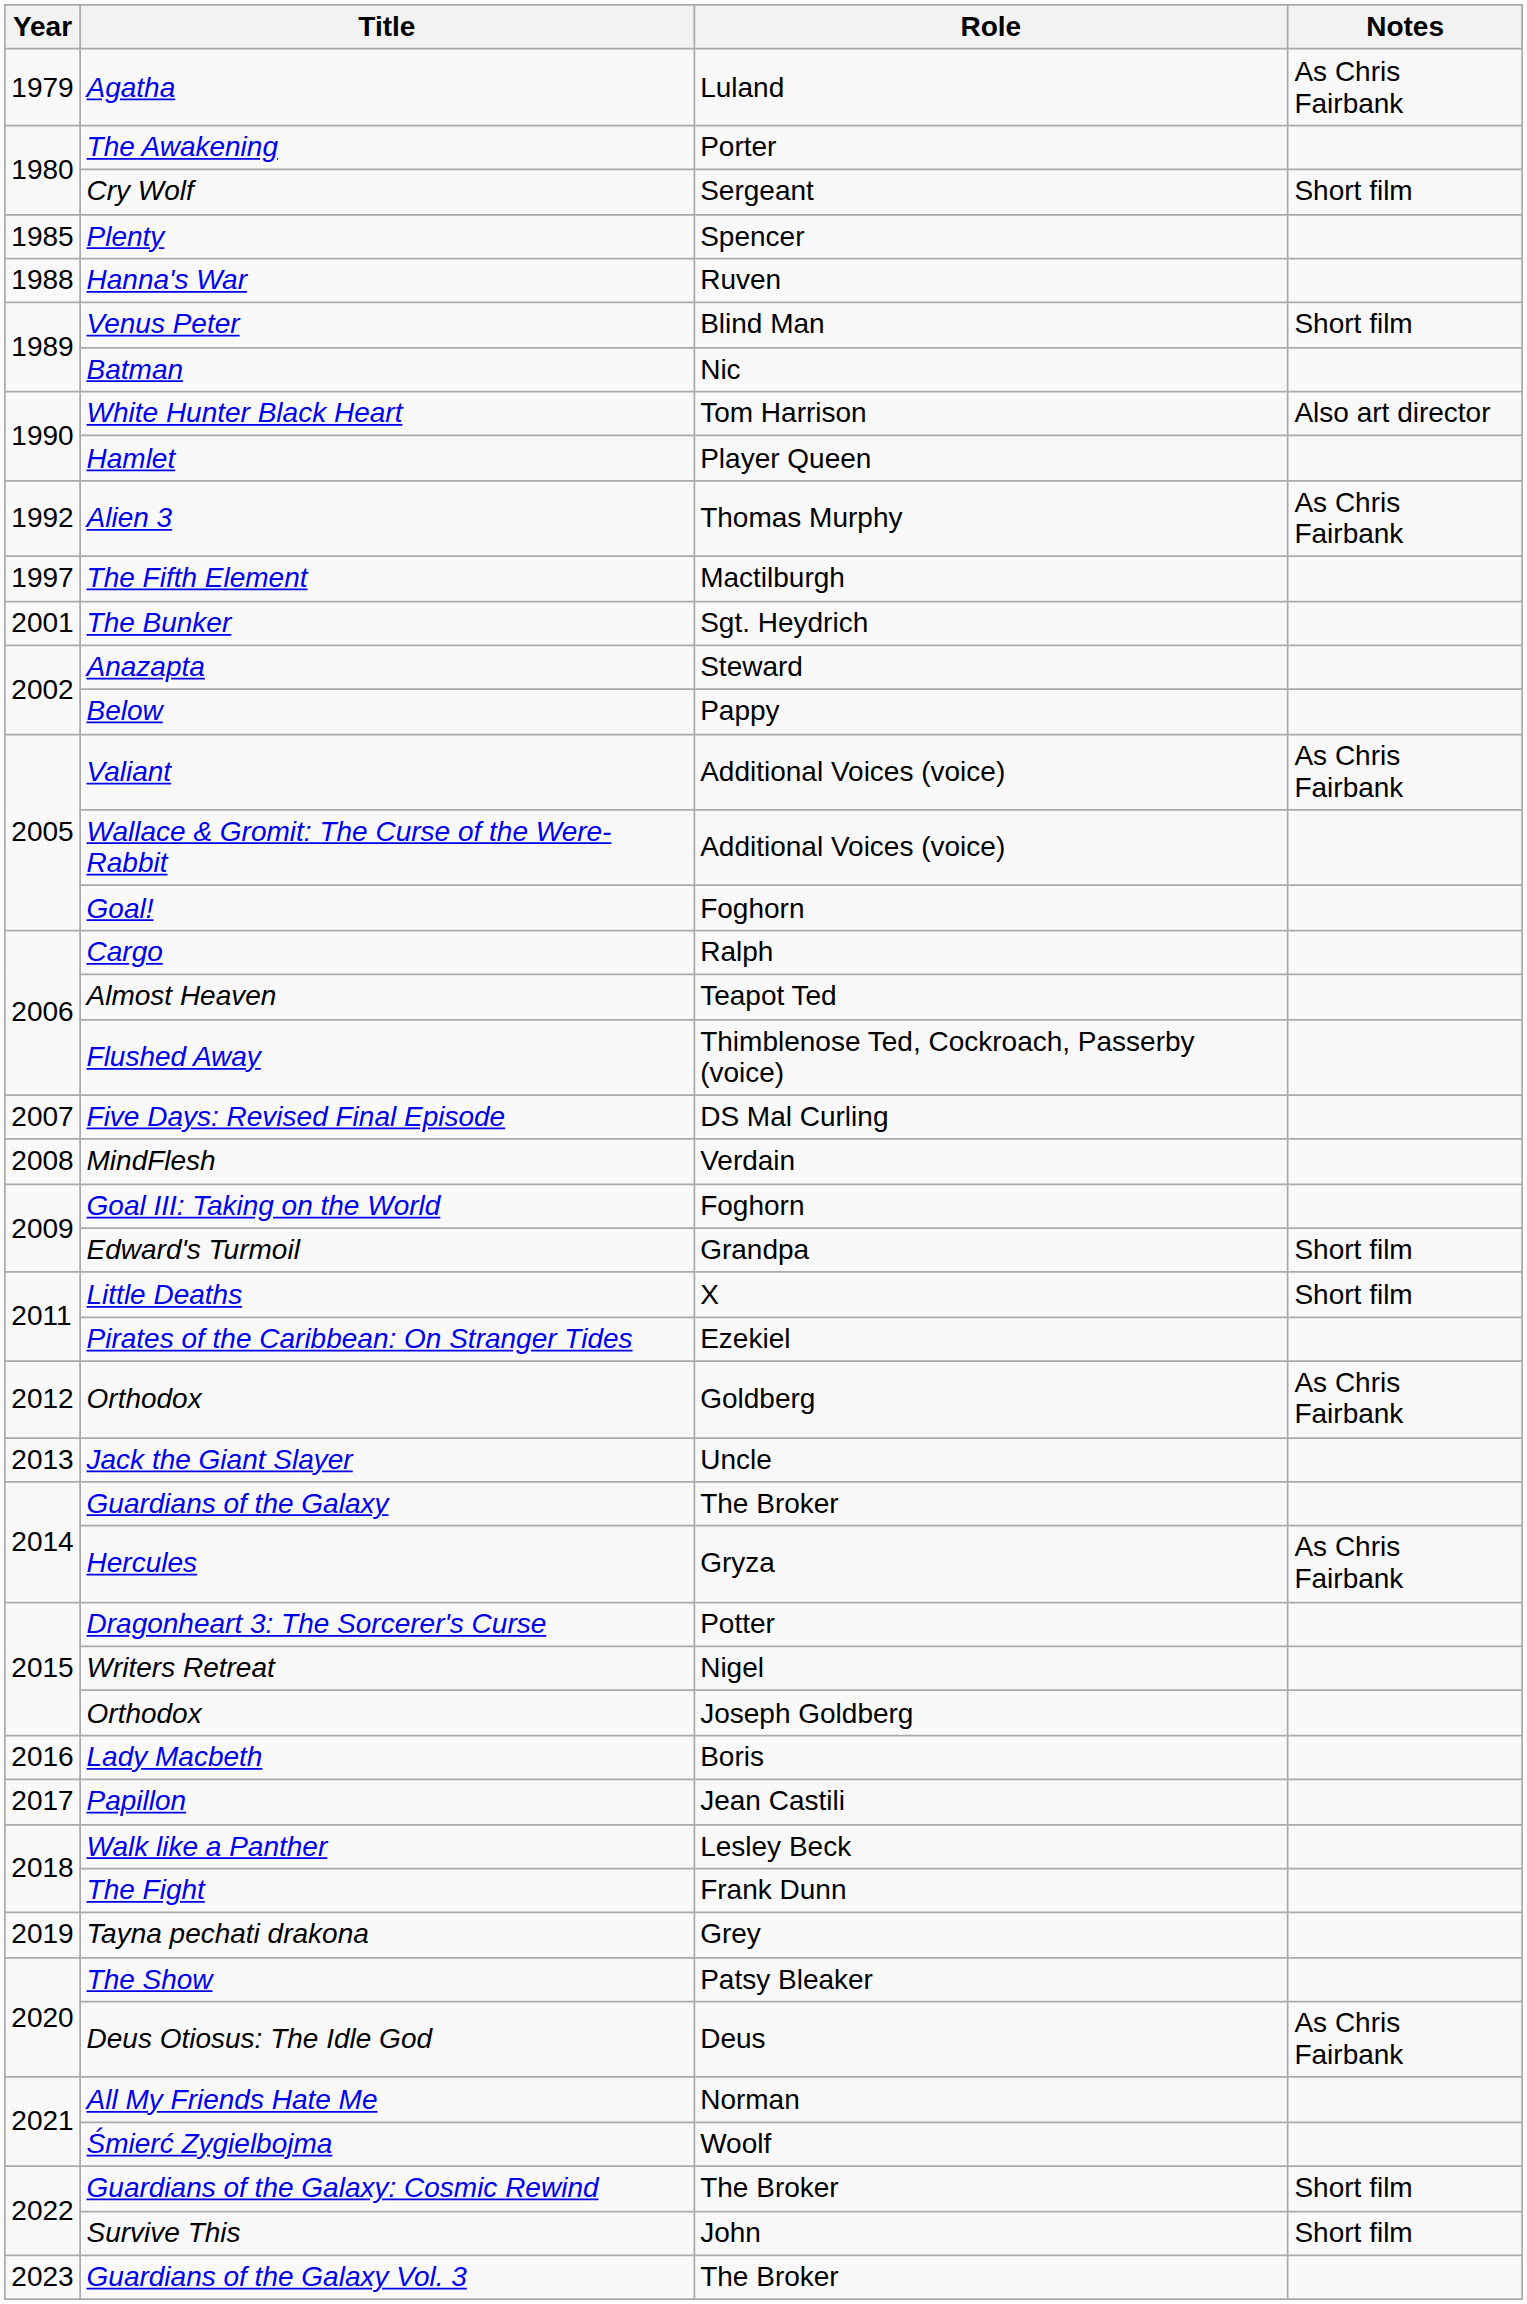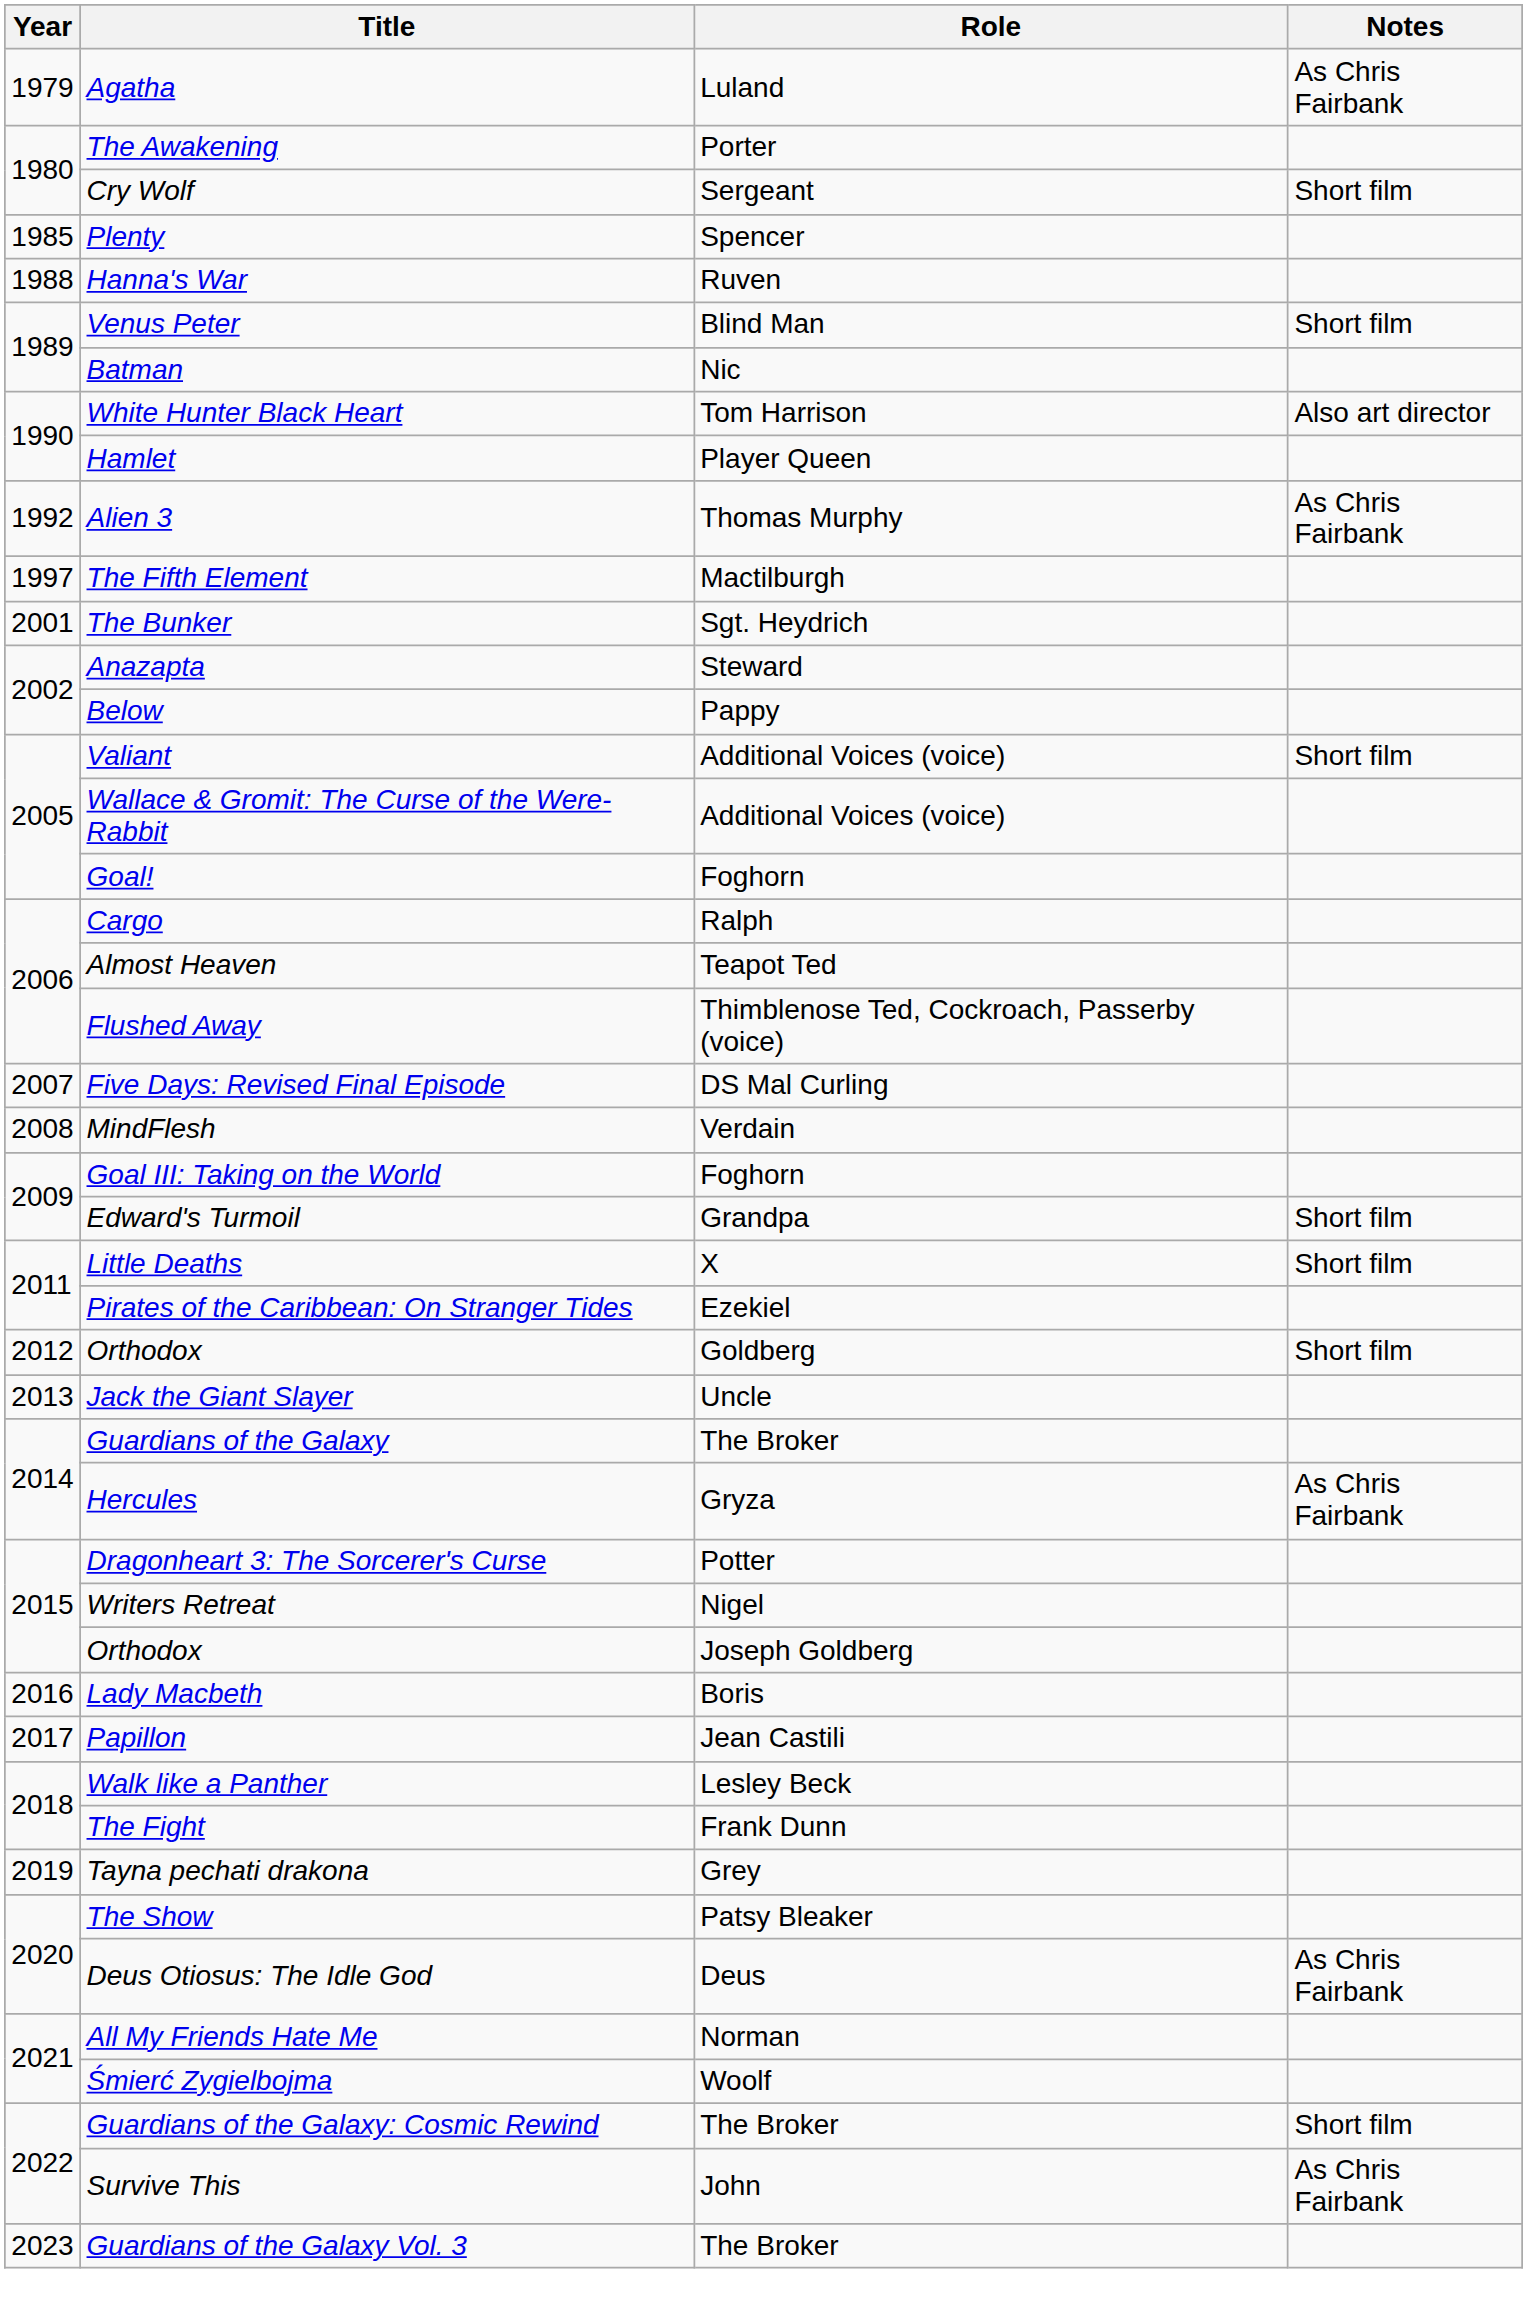 <table class="wikitable sortable">
 <tr>
 <th>Year</th>
 <th>Title</th>
 <th>Role</th>
 <th class="unsortable">Notes</th>
 </tr>
 <tr>
 <td>1979</td>
 <td><em><a href='#'>Agatha</a></em></td>
 <td>Luland</td>
 <td>As Chris Fairbank</td>
 </tr>
 <tr>
 <td rowspan="2">1980</td>
 <td><em><a href='#'>The Awakening</a></em></td>
 <td>Porter</td>
 <td></td>
 </tr>
 <tr>
 <td><em>Cry Wolf</em></td>
 <td>Sergeant</td>
 <td>Short film</td>
 </tr>
 <tr>
 <td>1985</td>
 <td><em><a href='#'>Plenty</a></em></td>
 <td>Spencer</td>
 <td></td>
 </tr>
 <tr>
 <td>1988</td>
 <td><em><a href='#'>Hanna's War</a></em></td>
 <td>Ruven</td>
 <td></td>
 </tr>
 <tr>
 <td rowspan="2">1989</td>
 <td><em><a href='#'>Venus Peter</a></em></td>
 <td>Blind Man</td>
 <td>Short film</td>
 </tr>
 <tr>
 <td><em><a href='#'>Batman</a></em></td>
 <td>Nic</td>
 <td></td>
 </tr>
 <tr>
 <td rowspan="2">1990</td>
 <td><em><a href='#'>White Hunter Black Heart</a></em></td>
 <td>Tom Harrison</td>
 <td>Also art director</td>
 </tr>
 <tr>
 <td><em><a href='#'>Hamlet</a></em></td>
 <td>Player Queen</td>
 <td></td>
 </tr>
 <tr>
 <td>1992</td>
 <td><em><a href='#'>Alien 3</a></em></td>
 <td>Thomas Murphy</td>
 <td>As Chris Fairbank</td>
 </tr>
 <tr>
 <td>1997</td>
 <td><em><a href='#'>The Fifth Element</a></em></td>
 <td>Mactilburgh</td>
 <td></td>
 </tr>
 <tr>
 <td>2001</td>
 <td><em><a href='#'>The Bunker</a></em></td>
 <td>Sgt. Heydrich</td>
 <td></td>
 </tr>
 <tr>
 <td rowspan="2">2002</td>
 <td><em><a href='#'>Anazapta</a></em></td>
 <td>Steward</td>
 <td></td>
 </tr>
 <tr>
 <td><em><a href='#'>Below</a></em></td>
 <td>Pappy</td>
 <td></td>
 </tr>
 <tr>
 <td rowspan="3">2005</td>
 <td><em><a href='#'>Valiant</a></em></td>
 <td>Additional Voices (voice)</td>
-<td>As Chris Fairbank</td>
+<td>Short film</td>
 </tr>
 <tr>
 <td><em><a href='#'>Wallace & Gromit: The Curse of the Were-Rabbit</a></em></td>
 <td>Additional Voices (voice)</td>
 <td></td>
 </tr>
 <tr>
 <td><em><a href='#'>Goal!</a></em></td>
 <td>Foghorn</td>
 <td></td>
 </tr>
 <tr>
 <td rowspan="3">2006</td>
 <td><em><a href='#'>Cargo</a></em></td>
 <td>Ralph</td>
 <td></td>
 </tr>
 <tr>
 <td><em>Almost Heaven</em></td>
 <td>Teapot Ted</td>
 <td></td>
 </tr>
 <tr>
 <td><em><a href='#'>Flushed Away</a></em></td>
 <td>Thimblenose Ted, Cockroach, Passerby (voice)</td>
 <td></td>
 </tr>
 <tr>
 <td>2007</td>
 <td><em><a href='#'>Five Days: Revised Final Episode</a></em></td>
 <td>DS Mal Curling</td>
 <td></td>
 </tr>
 <tr>
 <td>2008</td>
 <td><em>MindFlesh</em></td>
 <td>Verdain</td>
 <td></td>
 </tr>
 <tr>
 <td rowspan="2">2009</td>
 <td><em><a href='#'>Goal III: Taking on the World</a></em></td>
 <td>Foghorn</td>
 <td></td>
 </tr>
 <tr>
 <td><em>Edward's Turmoil</em></td>
 <td>Grandpa</td>
 <td>Short film</td>
 </tr>
 <tr>
 <td rowspan="2">2011</td>
 <td><em><a href='#'>Little Deaths</a></em></td>
 <td>X</td>
 <td>Short film</td>
 </tr>
 <tr>
 <td><em><a href='#'>Pirates of the Caribbean: On Stranger Tides</a></em></td>
 <td>Ezekiel</td>
 <td></td>
 </tr>
 <tr>
 <td>2012</td>
 <td><em>Orthodox</em></td>
 <td>Goldberg</td>
-<td>As Chris Fairbank</td>
+<td>Short film</td>
 </tr>
 <tr>
 <td>2013</td>
 <td><em><a href='#'>Jack the Giant Slayer</a></em></td>
 <td>Uncle</td>
 <td></td>
 </tr>
 <tr>
 <td rowspan="2">2014</td>
 <td><em><a href='#'>Guardians of the Galaxy</a></em></td>
 <td>The Broker</td>
 <td></td>
 </tr>
 <tr>
 <td><em><a href='#'>Hercules</a></em></td>
 <td>Gryza</td>
 <td>As Chris Fairbank</td>
 </tr>
 <tr>
 <td rowspan="3">2015</td>
 <td><em><a href='#'>Dragonheart 3: The Sorcerer's Curse</a></em></td>
 <td>Potter</td>
 <td></td>
 </tr>
 <tr>
 <td><em>Writers Retreat</em></td>
 <td>Nigel</td>
 <td></td>
 </tr>
 <tr>
 <td><em>Orthodox</em></td>
 <td>Joseph Goldberg</td>
 <td></td>
 </tr>
 <tr>
 <td>2016</td>
 <td><em><a href='#'>Lady Macbeth</a></em></td>
 <td>Boris</td>
 <td></td>
 </tr>
 <tr>
 <td>2017</td>
 <td><em><a href='#'>Papillon</a></em></td>
 <td>Jean Castili</td>
 <td></td>
 </tr>
 <tr>
 <td rowspan="2">2018</td>
 <td><em><a href='#'>Walk like a Panther</a></em></td>
 <td>Lesley Beck</td>
 <td></td>
 </tr>
 <tr>
 <td><em><a href='#'>The Fight</a></em></td>
 <td>Frank Dunn</td>
 <td></td>
 </tr>
 <tr>
 <td>2019</td>
 <td><em>Tayna pechati drakona</em></td>
 <td>Grey</td>
 <td></td>
 </tr>
 <tr>
 <td rowspan="2">2020</td>
 <td><em><a href='#'>The Show</a></em></td>
 <td>Patsy Bleaker</td>
 <td></td>
 </tr>
 <tr>
 <td><em>Deus Otiosus: The Idle God</em></td>
 <td>Deus</td>
 <td>As Chris Fairbank</td>
 </tr>
 <tr>
 <td rowspan="2">2021</td>
 <td><em><a href='#'>All My Friends Hate Me</a></em></td>
 <td>Norman</td>
 <td></td>
 </tr>
 <tr>
 <td><em><a href='#'>Śmierć Zygielbojma</a></em></td>
 <td>Woolf</td>
 <td></td>
 </tr>
 <tr>
 <td rowspan="2">2022</td>
 <td><em><a href='#'>Guardians of the Galaxy: Cosmic Rewind</a></em></td>
 <td>The Broker</td>
 <td>Short film</td>
 </tr>
 <tr>
 <td><em>Survive This</em></td>
 <td>John</td>
-<td>Short film</td>
+<td>As Chris Fairbank</td>
 </tr>
 <tr>
 <td>2023</td>
 <td><em><a href='#'>Guardians of the Galaxy Vol. 3</a></em></td>
 <td>The Broker</td>
 <td></td>
 </tr>
 </table>
